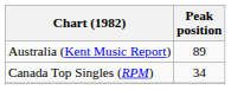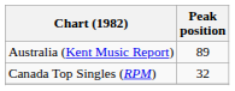 <table class="wikitable sortable">
 <tr>
 <th>Chart (1982)</th>
 <th>Peak<br>position</th>
 </tr>
 <tr>
 <td>Australia (<a href='#'>Kent Music Report</a>)</td>
 <td style="text-align:center;">89</td>
 </tr>
 <tr>
 <td>Canada Top Singles (<em><a href='#'>RPM</a></em>)</td>
-<td align="center">34</td>
+<td align="center">32</td>
 </tr>
 <tr>
 </tr>
 <tr>
 </tr>
 <tr>
 </tr>
 <tr>
 </tr>
 </table>
